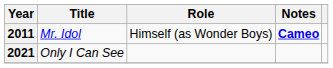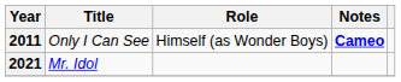 <table class="wikitable sortable plainrowheaders">
 <tr>
 <th scope="col">Year</th>
 <th scope="col">Title</th>
 <th scope="col">Role</th>
 <th scope="col">Notes</th>
 <th scope="col" class="unsortable"></th>
 </tr>
 <tr>
 <th scope="row">2011</th>
-<td><em><a href='#'>Mr. Idol</a></em></td>
+<td><em>Only I Can See</em></td>
 <td>Himself (as Wonder Boys)</td>
 <td><strong><a href='#'>Cameo</a></strong></td>
 <td></td>
 </tr>
 <tr>
 <th scope="row">2021</th>
-<td><em>Only I Can See</em></td>
+<td><em><a href='#'>Mr. Idol</a></em></td>
 <td></td>
 <td></td>
 <td></td>
 </tr>
 <tr>
 </tr>
 </table>
